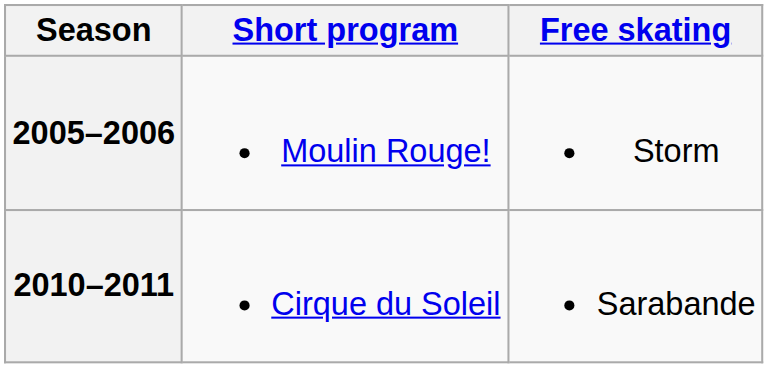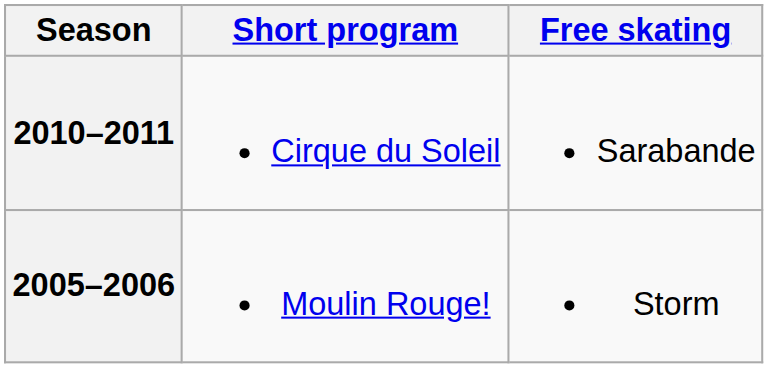 <table class=wikitable style=text-align:center>
 <tr>
 <th>Season</th>
 <th><a href='#'>Short program</a></th>
 <th><a href='#'>Free skating</a></th>
 </tr>
 <tr>
+<th>2010–2011 <br> </th>
+<td><br><ul><li><a href='#'>Cirque du Soleil</a></li></ul></td>
+<td><br><ul><li>Sarabande <br></li></ul></td>
+</tr>
+<tr>
 <th>2005–2006 <br> </th>
 <td><br><ul><li><a href='#'>Moulin Rouge!</a> <br></li></ul></td>
 <td><br><ul><li>Storm <br></li></ul></td>
 </tr>
-<tr>
-<th>2010–2011 <br> </th>
-<td><br><ul><li><a href='#'>Cirque du Soleil</a></li></ul></td>
-<td><br><ul><li>Sarabande <br></li></ul></td>
-</tr>
 </table>
